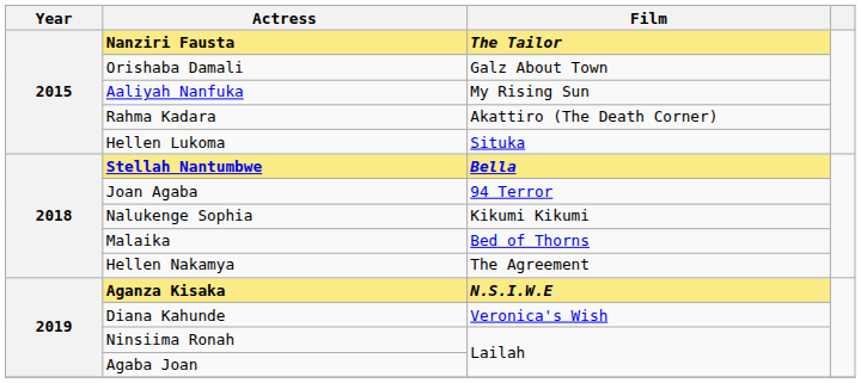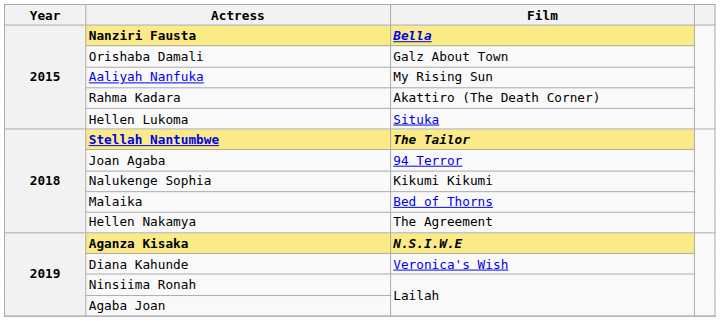 <table class="wikitable sortable">
 <tr>
 <th scope="col" style="width:8%;">Year</th>
 <th scope="col" style="width:30%;">Actress</th>
 <th scope="col" style="width:30%;">Film</th>
 <th scope="col" style="width:2%;" class="unsortable"></th>
 </tr>
 <tr>
 <th scope="row" rowspan=5 style="text-align:center;">2015 <br></th>
 <td style="background:#FAEB86;"><strong>Nanziri Fausta</strong></td>
-<td style="background:#FAEB86;"><strong><em>The Tailor</em></strong></td>
+<td style="background:#FAEB86;"><strong><em><a href='#'>Bella</a></em></strong></td>
 <td rowspan="5"></td>
 </tr>
 <tr>
 <td>Orishaba Damali</td>
 <td>Galz About Town</td>
 </tr>
 <tr>
 <td><a href='#'>Aaliyah Nanfuka</a></td>
 <td>My Rising Sun</td>
 </tr>
 <tr>
 <td>Rahma Kadara</td>
 <td>Akattiro (The Death Corner)</td>
 </tr>
 <tr>
 <td>Hellen Lukoma</td>
 <td><a href='#'>Situka</a></td>
 </tr>
 <tr>
 <th scope="row" rowspan=5 style="text-align:center;">2018 <br></th>
 <td style="background:#FAEB86;"><strong><a href='#'>Stellah Nantumbwe</a></strong></td>
-<td style="background:#FAEB86;"><strong><em><a href='#'>Bella</a></em></strong></td>
+<td style="background:#FAEB86;"><strong><em>The Tailor</em></strong></td>
 <td rowspan="5"></td>
 </tr>
 <tr>
 <td>Joan Agaba</td>
 <td><a href='#'>94 Terror</a></td>
 </tr>
 <tr>
 <td>Nalukenge Sophia</td>
 <td>Kikumi Kikumi</td>
 </tr>
 <tr>
 <td>Malaika</td>
 <td><a href='#'>Bed of Thorns</a></td>
 </tr>
 <tr>
 <td>Hellen Nakamya</td>
 <td>The Agreement</td>
 </tr>
 <tr>
 <th scope="row" rowspan=4 style="text-align:center;">2019 <br></th>
 <td style="background:#FAEB86;"><strong>Aganza Kisaka</strong></td>
 <td style="background:#FAEB86;"><strong><em>N.S.I.W.E</em></strong></td>
 <td rowspan="4"></td>
 </tr>
 <tr>
 <td>Diana Kahunde</td>
 <td><a href='#'>Veronica's Wish</a></td>
 </tr>
 <tr>
 <td>Ninsiima Ronah</td>
 <td rowspan=2>Lailah</td>
 </tr>
 <tr>
 <td>Agaba Joan</td>
 </tr>
 <tr>
 </tr>
 </table>
